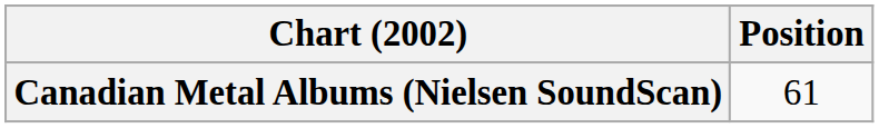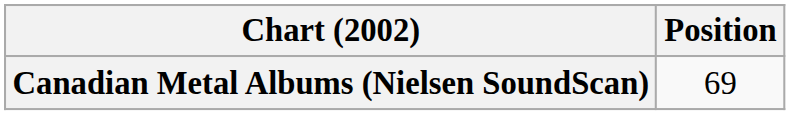 <table class="wikitable plainrowheaders" style="text-align:center">
 <tr>
 <th scope="col">Chart (2002)</th>
 <th scope="col">Position</th>
 </tr>
 <tr>
 <th scope="row">Canadian Metal Albums (Nielsen SoundScan)</th>
-<td>61</td>
+<td>69</td>
 </tr>
 </table>
